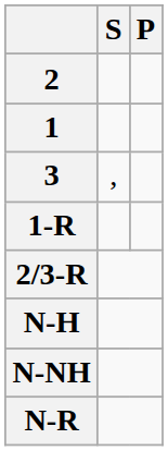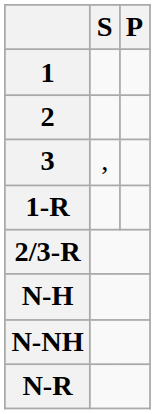 <table class="wikitable" style="text-align: center;">
 <tr>
 <th></th>
 <th>S</th>
 <th>P</th>
 </tr>
 <tr>
-<th>2</th>
+<th>1</th>
 <td>  </td>
 <td>  </td>
 </tr>
 <tr>
-<th>1</th>
+<th>2</th>
 <td>  </td>
 <td>  </td>
 </tr>
 <tr>
 <th>3</th>
 <td>,   </td>
 <td>  </td>
 </tr>
 <tr>
 <th>1-R</th>
 <td>  </td>
 <td>  </td>
 </tr>
 <tr>
 <th>2/3-R</th>
 <td colspan="2">  </td>
 </tr>
 <tr>
 <th>N-H</th>
 <td colspan="2">  </td>
 </tr>
 <tr>
 <th>N-NH</th>
 <td colspan="2">  </td>
 </tr>
 <tr>
 <th>N-R</th>
 <td colspan="2">  </td>
 </tr>
 </table>
